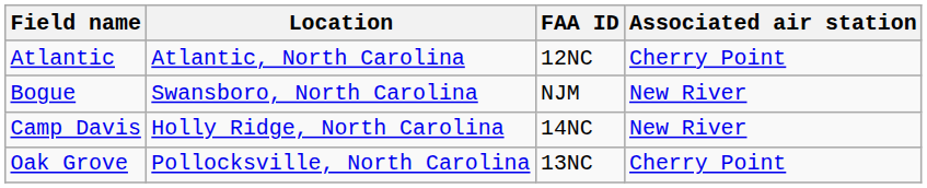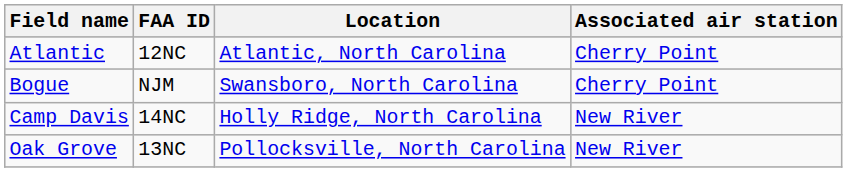 <table class="wikitable sortable">
 <tr>
 <th>Field name</th>
+<th>FAA ID</th>
 <th>Location</th>
-<th>FAA ID</th>
 <th>Associated air station</th>
 </tr>
 <tr>
 <td><a href='#'>Atlantic</a></td>
+<td>12NC</td>
 <td><a href='#'>Atlantic, North Carolina</a></td>
-<td>12NC</td>
 <td><a href='#'>Cherry Point</a></td>
 </tr>
 <tr>
 <td><a href='#'>Bogue</a></td>
+<td>NJM</td>
 <td><a href='#'>Swansboro, North Carolina</a></td>
-<td>NJM</td>
-<td><a href='#'>New River</a></td>
+<td><a href='#'>Cherry Point</a></td>
 </tr>
 <tr>
 <td><a href='#'>Camp Davis</a></td>
+<td>14NC</td>
 <td><a href='#'>Holly Ridge, North Carolina</a></td>
-<td>14NC</td>
 <td><a href='#'>New River</a></td>
 </tr>
 <tr>
 <td><a href='#'>Oak Grove</a></td>
+<td>13NC</td>
 <td><a href='#'>Pollocksville, North Carolina</a></td>
-<td>13NC</td>
-<td><a href='#'>Cherry Point</a></td>
+<td><a href='#'>New River</a></td>
 </tr>
 </table>
